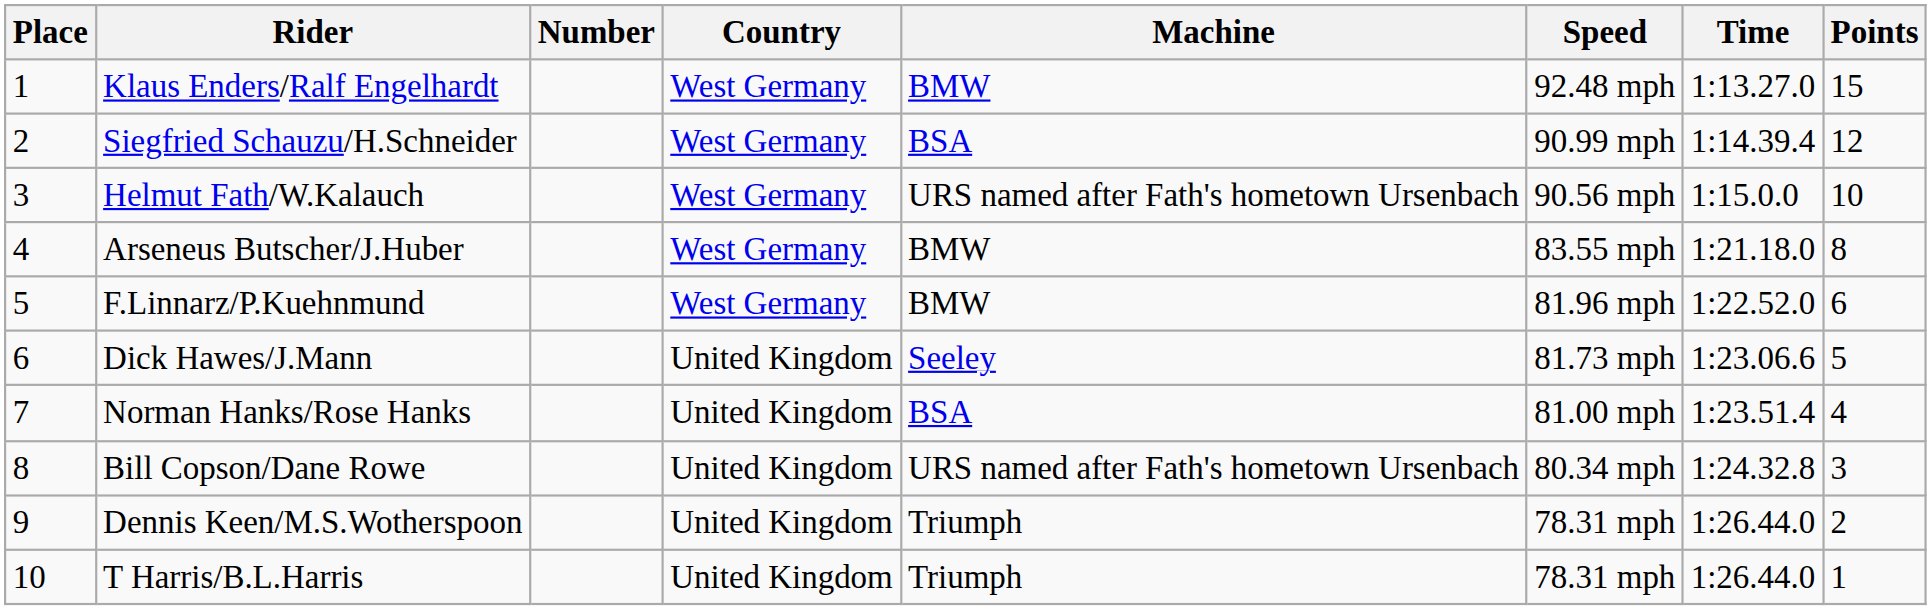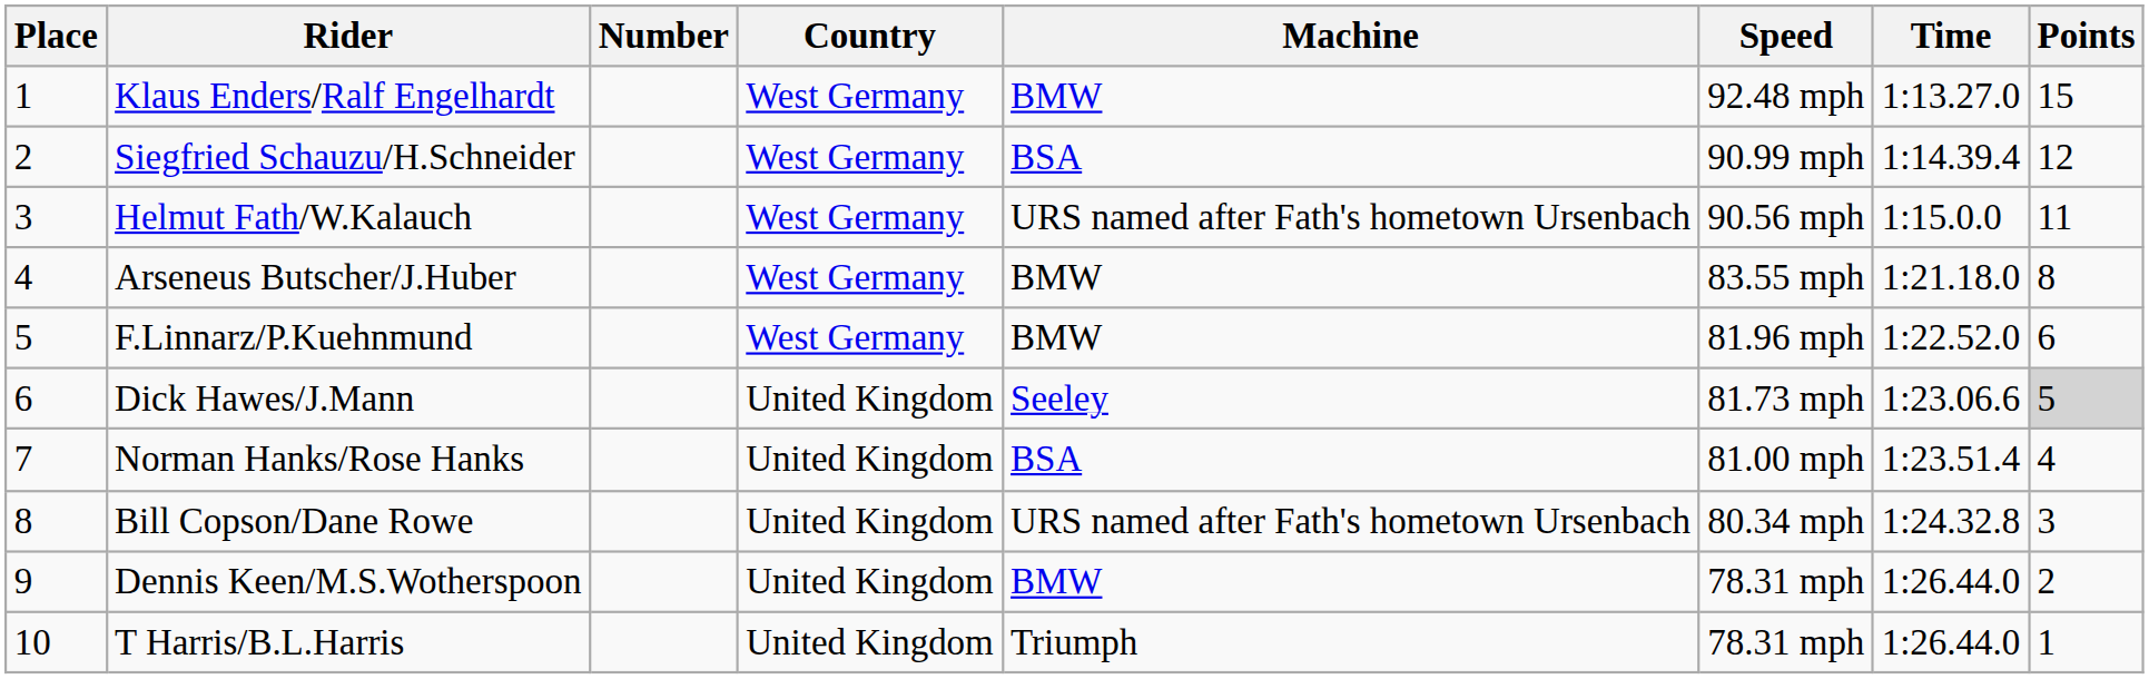 <table class="wikitable" style="font-size: 95%;">
 <tr>
 <th>Place</th>
 <th>Rider</th>
 <th>Number</th>
 <th>Country</th>
 <th>Machine</th>
 <th>Speed</th>
 <th>Time</th>
 <th>Points</th>
 </tr>
 <tr>
 <td>1</td>
 <td> <a href='#'>Klaus Enders</a>/<a href='#'>Ralf Engelhardt</a></td>
 <td></td>
 <td><a href='#'>West Germany</a></td>
 <td><a href='#'>BMW</a></td>
 <td>92.48 mph</td>
 <td>1:13.27.0</td>
 <td>15</td>
 </tr>
 <tr>
 <td>2</td>
 <td> <a href='#'>Siegfried Schauzu</a>/H.Schneider</td>
 <td></td>
 <td><a href='#'>West Germany</a></td>
 <td><a href='#'>BSA</a></td>
 <td>90.99 mph</td>
 <td>1:14.39.4</td>
 <td>12</td>
 </tr>
 <tr>
 <td>3</td>
 <td> <a href='#'>Helmut Fath</a>/W.Kalauch</td>
 <td></td>
 <td><a href='#'>West Germany</a></td>
 <td>URS named after Fath's hometown Ursenbach</td>
 <td>90.56 mph</td>
 <td>1:15.0.0</td>
-<td>10</td>
+<td>11</td>
 </tr>
 <tr>
 <td>4</td>
 <td> Arseneus Butscher/J.Huber</td>
 <td></td>
 <td><a href='#'>West Germany</a></td>
 <td>BMW</td>
 <td>83.55 mph</td>
 <td>1:21.18.0</td>
 <td>8</td>
 </tr>
 <tr>
 <td>5</td>
 <td> F.Linnarz/P.Kuehnmund</td>
 <td></td>
 <td><a href='#'>West Germany</a></td>
 <td>BMW</td>
 <td>81.96 mph</td>
 <td>1:22.52.0</td>
 <td>6</td>
 </tr>
 <tr>
 <td>6</td>
 <td> Dick Hawes/J.Mann</td>
 <td></td>
 <td>United Kingdom</td>
 <td><a href='#'>Seeley</a></td>
 <td>81.73 mph</td>
 <td>1:23.06.6</td>
-<td>5</td>
+<td style="background: lightgrey;">5</td>
 </tr>
 <tr>
 <td>7</td>
 <td> Norman Hanks/Rose Hanks</td>
 <td></td>
 <td>United Kingdom</td>
 <td><a href='#'>BSA</a></td>
 <td>81.00 mph</td>
 <td>1:23.51.4</td>
 <td>4</td>
 </tr>
 <tr>
 <td>8</td>
 <td> Bill Copson/Dane Rowe</td>
 <td></td>
 <td>United Kingdom</td>
 <td>URS named after Fath's hometown Ursenbach</td>
 <td>80.34 mph</td>
 <td>1:24.32.8</td>
 <td>3</td>
 </tr>
 <tr>
 <td>9</td>
 <td> Dennis Keen/M.S.Wotherspoon</td>
 <td></td>
 <td>United Kingdom</td>
-<td>Triumph</td>
+<td><a href='#'>BMW</a></td>
 <td>78.31 mph</td>
 <td>1:26.44.0</td>
 <td>2</td>
 </tr>
 <tr>
 <td>10</td>
 <td> T Harris/B.L.Harris</td>
 <td></td>
 <td>United Kingdom</td>
 <td>Triumph</td>
 <td>78.31 mph</td>
 <td>1:26.44.0</td>
 <td>1</td>
 </tr>
 </table>
